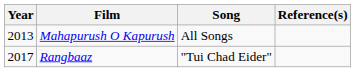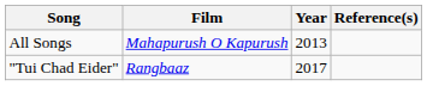 <table class="wikitable sortable">
 <tr>
+<th>Song</th>
+<th>Film</th>
 <th>Year</th>
-<th>Film</th>
-<th>Song</th>
 <th>Reference(s)</th>
 </tr>
 <tr>
+<td>All Songs</td>
+<td><em><a href='#'>Mahapurush O Kapurush</a></em></td>
 <td>2013</td>
-<td><em><a href='#'>Mahapurush O Kapurush</a></em></td>
-<td>All Songs</td>
 <td></td>
 </tr>
 <tr>
+<td>"Tui Chad Eider"</td>
+<td><em><a href='#'>Rangbaaz</a></em></td>
 <td>2017</td>
-<td><em><a href='#'>Rangbaaz</a></em></td>
-<td>"Tui Chad Eider"</td>
 <td></td>
 </tr>
 </table>
